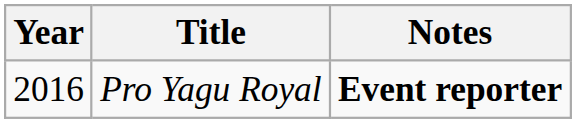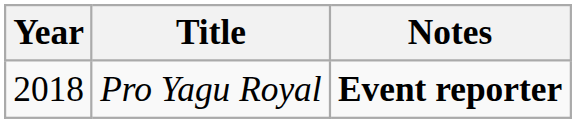 <table class="wikitable">
 <tr>
 <th>Year</th>
 <th>Title</th>
 <th>Notes</th>
 </tr>
 <tr>
-<td>2016</td>
+<td>2018</td>
 <td><em>Pro Yagu Royal</em></td>
 <td><strong>Event reporter</strong></td>
 </tr>
 </table>
